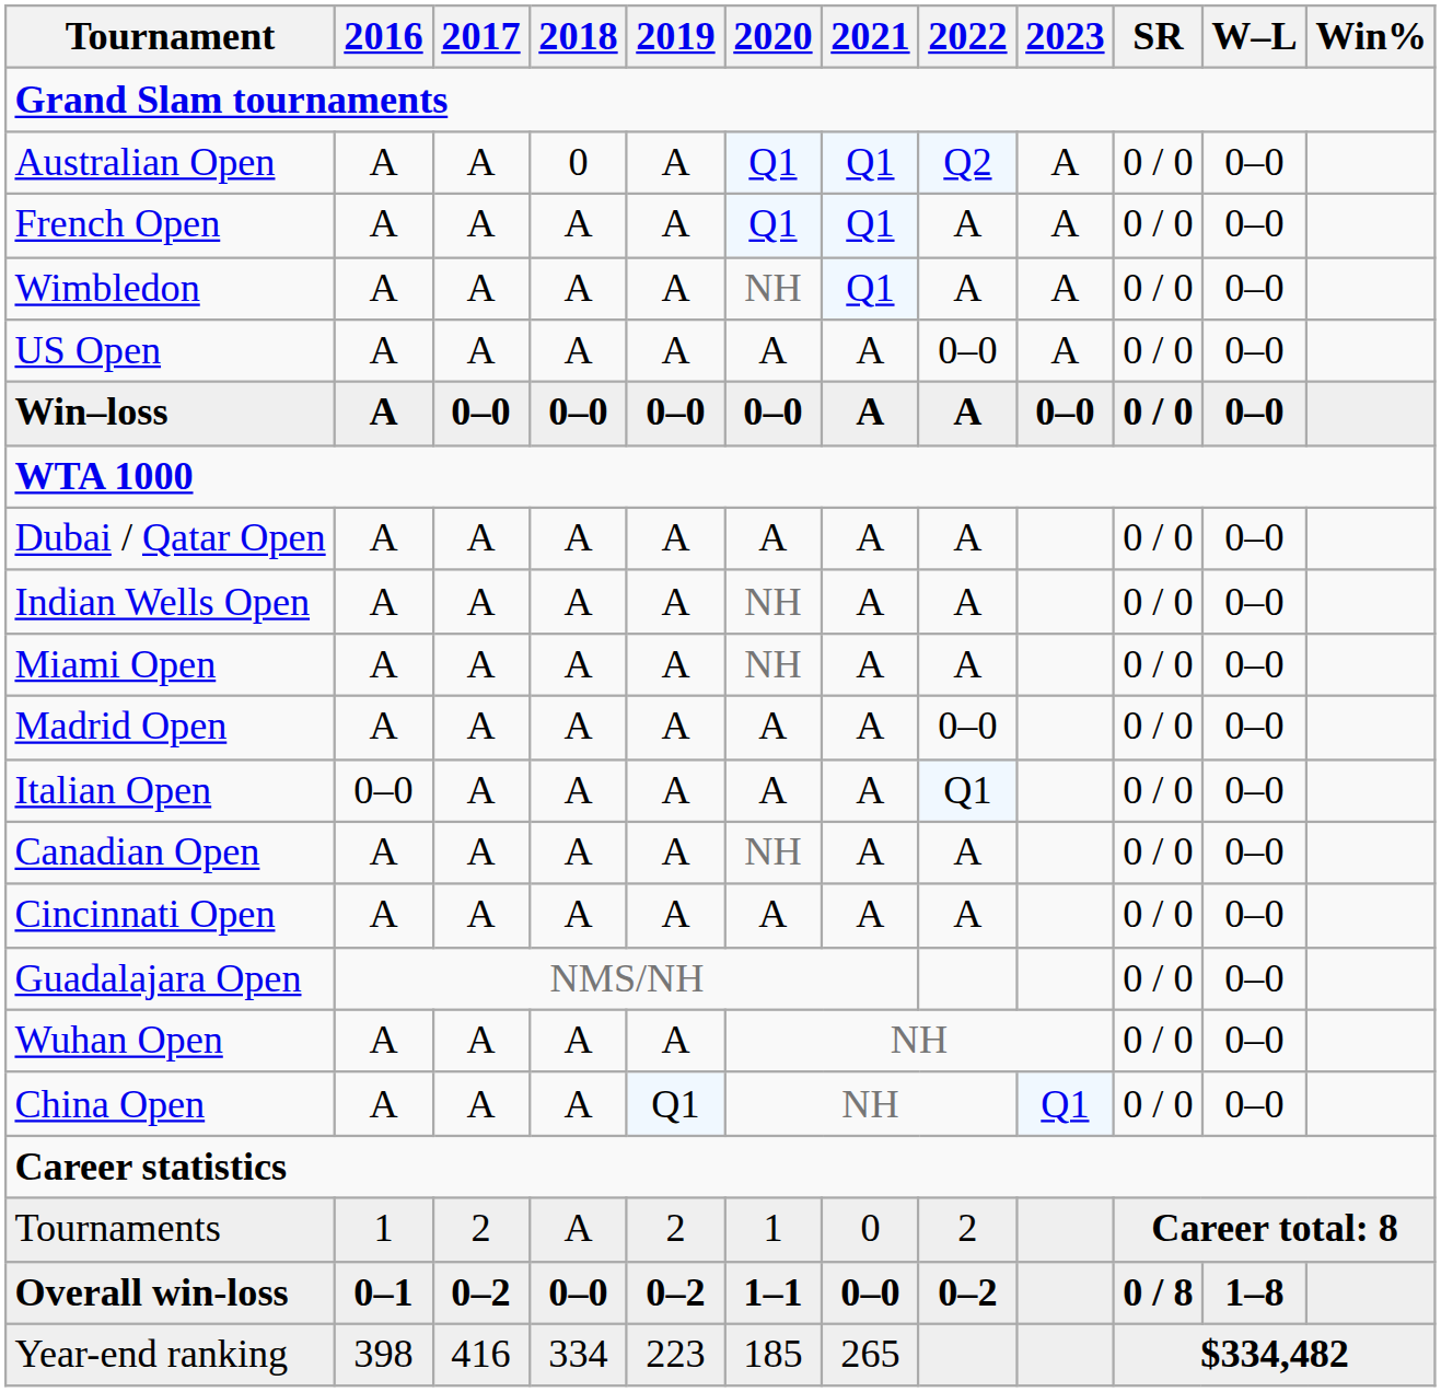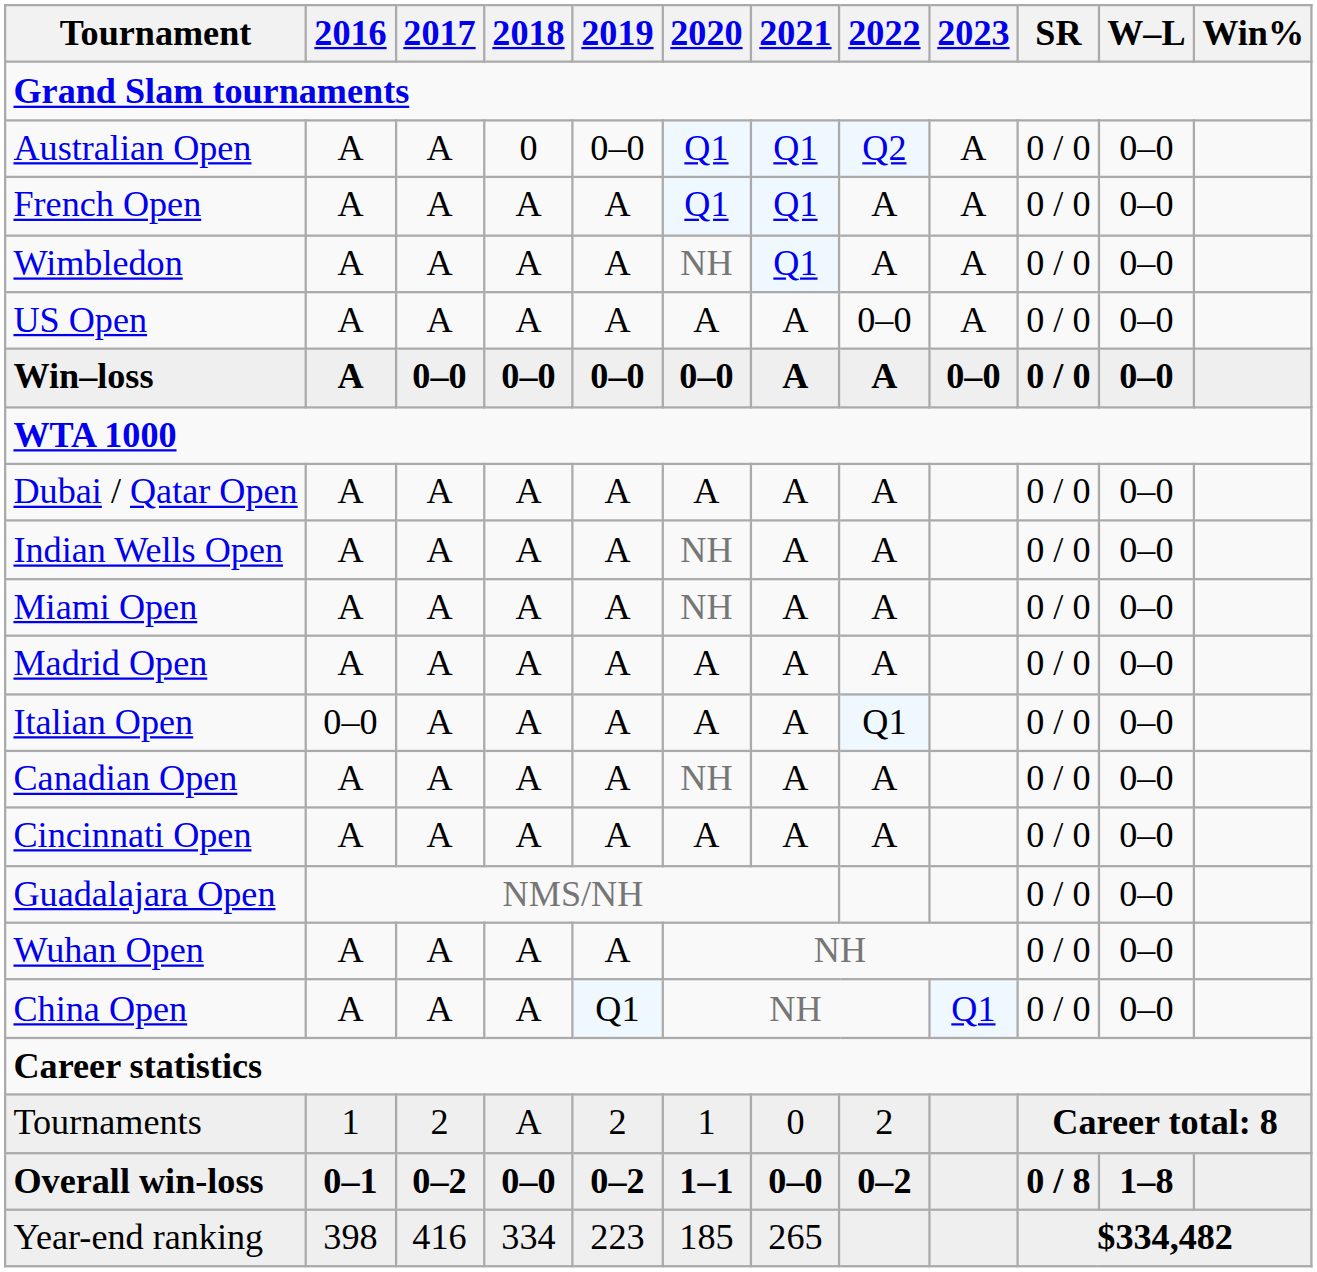 <table class="wikitable" style="text-align:center">
 <tr>
 <th>Tournament</th>
 <th><a href='#'>2016</a></th>
 <th><a href='#'>2017</a></th>
 <th><a href='#'>2018</a></th>
 <th><a href='#'>2019</a></th>
 <th><a href='#'>2020</a></th>
 <th><a href='#'>2021</a></th>
 <th><a href='#'>2022</a></th>
 <th><a href='#'>2023</a></th>
 <th>SR</th>
 <th>W–L</th>
 <th>Win%</th>
 </tr>
 <tr>
 <td colspan="12" align="left"><strong><a href='#'>Grand Slam tournaments</a></strong></td>
 </tr>
 <tr>
 <td align="left"><a href='#'>Australian Open</a></td>
 <td>A</td>
 <td>A</td>
 <td>0</td>
-<td>A</td>
+<td>0–0</td>
 <td bgcolor="f0f8ff"><a href='#'>Q1</a></td>
 <td bgcolor="f0f8ff"><a href='#'>Q1</a></td>
 <td bgcolor="f0f8ff"><a href='#'>Q2</a></td>
 <td>A</td>
 <td>0 / 0</td>
 <td>0–0</td>
 <td></td>
 </tr>
 <tr>
 <td align="left"><a href='#'>French Open</a></td>
 <td>A</td>
 <td>A</td>
 <td>A</td>
 <td>A</td>
 <td bgcolor="f0f8ff"><a href='#'>Q1</a></td>
 <td bgcolor="f0f8ff"><a href='#'>Q1</a></td>
 <td>A</td>
 <td>A</td>
 <td>0 / 0</td>
 <td>0–0</td>
 <td></td>
 </tr>
 <tr>
 <td align="left"><a href='#'>Wimbledon</a></td>
 <td>A</td>
 <td>A</td>
 <td>A</td>
 <td>A</td>
 <td style="color:#767676">NH</td>
 <td bgcolor="f0f8ff"><a href='#'>Q1</a></td>
 <td>A</td>
 <td>A</td>
 <td>0 / 0</td>
 <td>0–0</td>
 <td></td>
 </tr>
 <tr>
 <td align="left"><a href='#'>US Open</a></td>
 <td>A</td>
 <td>A</td>
 <td>A</td>
 <td>A</td>
 <td>A</td>
 <td>A</td>
 <td>0–0</td>
 <td>A</td>
 <td>0 / 0</td>
 <td>0–0</td>
 <td></td>
 </tr>
 <tr style="background:#efefef;font-weight:bold">
 <td align="left">Win–loss</td>
 <td>A</td>
 <td>0–0</td>
 <td>0–0</td>
 <td>0–0</td>
 <td>0–0</td>
 <td>A</td>
 <td>A</td>
 <td>0–0</td>
 <td>0 / 0</td>
 <td>0–0</td>
 <td></td>
 </tr>
 <tr>
 <td colspan="12" align="left"><strong><a href='#'>WTA 1000</a></strong></td>
 </tr>
 <tr>
 <td align=left><a href='#'>Dubai</a> / <a href='#'>Qatar Open</a></td>
 <td>A</td>
 <td>A</td>
 <td>A</td>
 <td>A</td>
 <td>A</td>
 <td>A</td>
 <td>A</td>
 <td></td>
 <td>0 / 0</td>
 <td>0–0</td>
 <td></td>
 </tr>
 <tr>
 <td align=left><a href='#'>Indian Wells Open</a></td>
 <td>A</td>
 <td>A</td>
 <td>A</td>
 <td>A</td>
 <td style=color:#767676>NH</td>
 <td>A</td>
 <td>A</td>
 <td></td>
 <td>0 / 0</td>
 <td>0–0</td>
 <td></td>
 </tr>
 <tr>
 <td align=left><a href='#'>Miami Open</a></td>
 <td>A</td>
 <td>A</td>
 <td>A</td>
 <td>A</td>
 <td style=color:#767676>NH</td>
 <td>A</td>
 <td>A</td>
 <td></td>
 <td>0 / 0</td>
 <td>0–0</td>
 <td></td>
 </tr>
 <tr>
 <td align=left><a href='#'>Madrid Open</a></td>
 <td>A</td>
 <td>A</td>
 <td>A</td>
 <td>A</td>
 <td>A</td>
 <td>A</td>
-<td>0–0</td>
+<td>A</td>
 <td></td>
 <td>0 / 0</td>
 <td>0–0</td>
 <td></td>
 </tr>
 <tr>
 <td align=left><a href='#'>Italian Open</a></td>
 <td>0–0</td>
 <td>A</td>
 <td>A</td>
 <td>A</td>
 <td>A</td>
 <td>A</td>
 <td bgcolor=f0f8ff>Q1</td>
 <td></td>
 <td>0 / 0</td>
 <td>0–0</td>
 <td></td>
 </tr>
 <tr>
 <td align=left><a href='#'>Canadian Open</a></td>
 <td>A</td>
 <td>A</td>
 <td>A</td>
 <td>A</td>
 <td style=color:#767676>NH</td>
 <td>A</td>
 <td>A</td>
 <td></td>
 <td>0 / 0</td>
 <td>0–0</td>
 <td></td>
 </tr>
 <tr>
 <td align=left><a href='#'>Cincinnati Open</a></td>
 <td>A</td>
 <td>A</td>
 <td>A</td>
 <td>A</td>
 <td>A</td>
 <td>A</td>
 <td>A</td>
 <td></td>
 <td>0 / 0</td>
 <td>0–0</td>
 <td></td>
 </tr>
 <tr>
 <td align=left><a href='#'>Guadalajara Open</a></td>
 <td colspan="6" style=color:#767676>NMS/NH</td>
 <td></td>
 <td></td>
 <td>0 / 0</td>
 <td>0–0</td>
 <td></td>
 </tr>
 <tr>
 <td align=left><a href='#'>Wuhan Open</a></td>
 <td>A</td>
 <td>A</td>
 <td>A</td>
 <td>A</td>
 <td colspan="4" style=color:#767676>NH</td>
 <td>0 / 0</td>
 <td>0–0</td>
 <td></td>
 </tr>
 <tr>
 <td align=left><a href='#'>China Open</a></td>
 <td>A</td>
 <td>A</td>
 <td>A</td>
 <td bgcolor=f0f8ff>Q1</td>
 <td colspan="3" style=color:#767676>NH</td>
 <td bgcolor="f0f8ff"><a href='#'>Q1</a></td>
 <td>0 / 0</td>
 <td>0–0</td>
 <td></td>
 </tr>
 <tr>
 <td colspan="12" align="left"><strong>Career statistics</strong></td>
 </tr>
 <tr bgcolor=efefef>
 <td align=left>Tournaments</td>
 <td>1</td>
 <td>2</td>
 <td>A</td>
 <td>2</td>
 <td>1</td>
 <td>0</td>
 <td>2</td>
 <td></td>
 <td colspan="3"><strong>Career total: 8</strong></td>
 </tr>
 <tr style="background:#efefef;font-weight:bold">
 <td align=left>Overall win-loss</td>
 <td>0–1</td>
 <td>0–2</td>
 <td>0–0</td>
 <td>0–2</td>
 <td>1–1</td>
 <td>0–0</td>
 <td>0–2</td>
 <td></td>
 <td>0 / 8</td>
 <td>1–8</td>
 <td></td>
 </tr>
 <tr bgcolor=efefef>
 <td align=left>Year-end ranking</td>
 <td>398</td>
 <td>416</td>
 <td>334</td>
 <td>223</td>
 <td>185</td>
 <td>265</td>
 <td></td>
 <td></td>
 <td colspan="3"><strong>$334,482</strong></td>
 </tr>
 </table>
